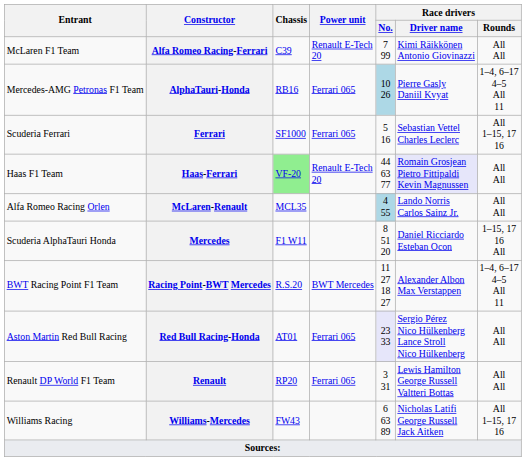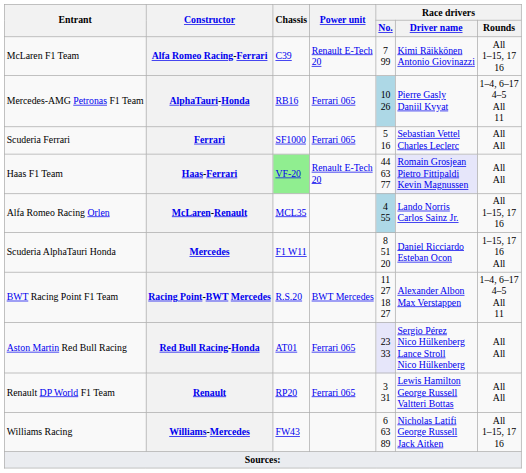 <table class="wikitable sortable" style="font-size:85%">
 <tr>
 <th scope="col" rowspan="2">Entrant</th>
 <th scope="col" rowspan="2"><a href='#'>Constructor</a></th>
 <th scope="col" rowspan="2" class="unsortable">Chassis</th>
 <th scope="col" rowspan="2" nowrap><a href='#'>Power unit</a></th>
 <th colspan="3" scope="col" class="unsortable">Race drivers</th>
 </tr>
 <tr>
 <th scope="col" class="unsortable"><a href='#'>No.</a> </th>
 <th scope="col" class="unsortable"><a href='#'>Driver name</a></th>
 <th class="unsortable">Rounds</th>
 </tr>
 <tr>
 <td data-sort-value="Mcla"> McLaren F1 Team</td>
 <th scope="row"><a href='#'>Alfa Romeo Racing</a>-<a href='#'>Ferrari</a></th>
 <td><a href='#'>C39</a></td>
 <td><a href='#'>Renault E-Tech 20</a></td>
 <td style="text-align:center">7<br>99</td>
 <td nowrap> <a href='#'>Kimi Räikkönen</a><br> <a href='#'>Antonio Giovinazzi</a></td>
-<td align="center">All<br>All</td>
+<td align="center">All<br>1–15, 17<br>16</td>
 </tr>
 <tr>
 <td nowrap data-sort-value="Mer"> Mercedes-AMG <a href='#'>Petronas</a> F1 Team</td>
 <th scope="row"><a href='#'>AlphaTauri</a>-<a href='#'>Honda</a></th>
 <td><a href='#'>RB16</a></td>
 <td><a href='#'>Ferrari 065</a></td>
 <td style="background: lightblue; text-align:center">10<br>26</td>
 <td> <a href='#'>Pierre Gasly</a><br> <a href='#'>Daniil Kvyat</a></td>
 <td align="center" nowrap>1–4, 6–17<br>4–5<br>All<br>11 </td>
 </tr>
 <tr>
 <td data-sort-value="Scuderia F"> Scuderia Ferrari</td>
 <th scope="row"><a href='#'>Ferrari</a></th>
 <td><a href='#'>SF1000</a></td>
 <td><a href='#'>Ferrari 065</a></td>
 <td style="text-align:center">5<br>16</td>
 <td> <a href='#'>Sebastian Vettel</a><br> <a href='#'>Charles Leclerc</a></td>
-<td align="center">All<br>1–15, 17<br>16</td>
+<td align="center">All<br>All</td>
 </tr>
 <tr>
 <td data-sort-value="Haas"> Haas F1 Team</td>
 <th scope="row"><a href='#'>Haas</a>-<a href='#'>Ferrari</a></th>
 <td style="background: lightgreen;"><a href='#'>VF-20</a></td>
 <td><a href='#'>Renault E-Tech 20</a></td>
 <td style="text-align:center">44<br>63<br>77</td>
 <td style="background: lavender;"> <a href='#'>Romain Grosjean</a><br> <a href='#'>Pietro Fittipaldi</a><br> <a href='#'>Kevin Magnussen</a></td>
 <td align="center">All<br>All</td>
 </tr>
 <tr>
 <td data-sort-value="Alfa"> Alfa Romeo Racing <a href='#'>Orlen</a></td>
 <th scope="row"><a href='#'>McLaren</a>-<a href='#'>Renault</a></th>
 <td><a href='#'>MCL35</a></td>
 <td></td>
 <td style="background: lightblue; text-align:center">4<br>55</td>
 <td> <a href='#'>Lando Norris</a><br> <a href='#'>Carlos Sainz Jr.</a></td>
-<td align="center">All<br>All</td>
+<td align="center">All<br>1–15, 17<br>16</td>
 </tr>
 <tr>
 <td data-sort-value="Scuderia Alp"> Scuderia AlphaTauri Honda</td>
 <th scope="row"><a href='#'>Mercedes</a></th>
 <td nowrap><a href='#'>F1 W11</a></td>
 <td></td>
 <td style="text-align:center">8<br>51<br>20</td>
 <td> <a href='#'>Daniel Ricciardo</a><br> <a href='#'>Esteban Ocon</a></td>
 <td align="center">1–15, 17<br>16<br>All</td>
 </tr>
 <tr>
 <td data-sort-value="BWT"> <a href='#'>BWT</a> Racing Point F1 Team</td>
 <th scope="row" nowrap><a href='#'>Racing Point</a>-<a href='#'>BWT</a> <a href='#'>Mercedes</a></th>
 <td><a href='#'>R.S.20</a></td>
 <td nowrap data-sort-value="m"><a href='#'>BWT Mercedes</a></td>
 <td style="text-align:center">11<br>27<br>18<br>27 </td>
 <td> <a href='#'>Alexander Albon</a><br> <a href='#'>Max Verstappen</a></td>
 <td align="center" nowrap>1–4, 6–17<br>4–5<br>All<br>11 </td>
 </tr>
 <tr>
 <td data-sort-value="Ast"> <a href='#'>Aston Martin</a> Red Bull Racing</td>
 <th scope="row"><a href='#'>Red Bull Racing</a>-<a href='#'>Honda</a></th>
 <td><a href='#'>AT01</a></td>
 <td><a href='#'>Ferrari 065</a></td>
 <td style="background: lavender; text-align:center">23<br>33</td>
 <td nowrap> <a href='#'>Sergio Pérez</a><br> <a href='#'>Nico Hülkenberg</a><br> <a href='#'>Lance Stroll</a><br> <a href='#'>Nico Hülkenberg</a></td>
 <td align="center">All<br>All</td>
 </tr>
 <tr>
 <td data-sort-value="Ren"> Renault <a href='#'>DP World</a> F1 Team</td>
 <th scope="row"><a href='#'>Renault</a></th>
 <td><a href='#'>RP20</a></td>
 <td><a href='#'>Ferrari 065</a></td>
 <td style="text-align:center">3<br>31</td>
 <td> <a href='#'>Lewis Hamilton</a><br> <a href='#'>George Russell</a><br> <a href='#'>Valtteri Bottas</a></td>
 <td align="center">All<br>All</td>
 </tr>
 <tr>
 <td data-sort-value="Wil"> Williams Racing</td>
 <th scope="row"><a href='#'>Williams</a>-<a href='#'>Mercedes</a></th>
 <td><a href='#'>FW43</a></td>
 <td></td>
 <td style="text-align:center">6<br>63<br>89</td>
 <td> <a href='#'>Nicholas Latifi</a><br> <a href='#'>George Russell</a><br> <a href='#'>Jack Aitken</a></td>
 <td align="center">All<br>1–15, 17<br>16</td>
 </tr>
 <tr class="sortbottom">
 <td colspan="9" style="background-color:#EAECF0;text-align:center"><strong>Sources:</strong></td>
 </tr>
 </table>
